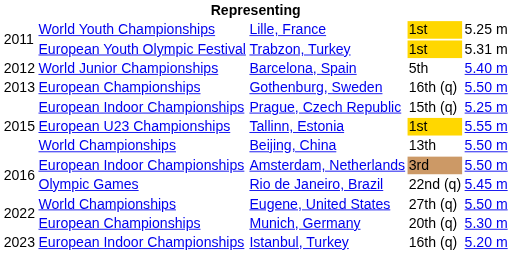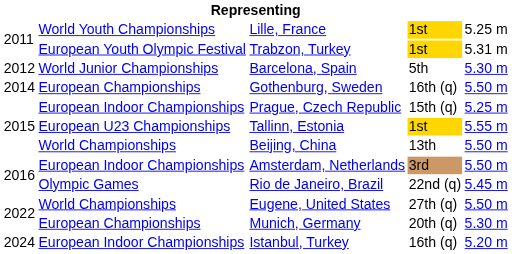 <table>
 <tr>
 <th colspan="6">Representing </th>
 </tr>
 <tr>
 <td rowspan=2>2011</td>
 <td><a href='#'>World Youth Championships</a></td>
 <td><a href='#'>Lille, France</a></td>
 <td bgcolor=gold>1st</td>
 <td>5.25 m</td>
 </tr>
 <tr>
 <td><a href='#'>European Youth Olympic Festival</a></td>
 <td><a href='#'>Trabzon, Turkey</a></td>
 <td bgcolor=gold>1st</td>
 <td>5.31 m</td>
 </tr>
 <tr>
 <td>2012</td>
 <td><a href='#'>World Junior Championships</a></td>
 <td><a href='#'>Barcelona, Spain</a></td>
 <td>5th</td>
-<td><a href='#'>5.40 m</a></td>
+<td><a href='#'>5.30 m</a></td>
 </tr>
 <tr>
-<td>2013</td>
+<td>2014</td>
 <td><a href='#'>European Championships</a></td>
 <td><a href='#'>Gothenburg, Sweden</a></td>
 <td>16th (q)</td>
 <td><a href='#'>5.50 m</a></td>
 </tr>
 <tr>
 <td rowspan=3>2015</td>
 <td><a href='#'>European Indoor Championships</a></td>
 <td><a href='#'>Prague, Czech Republic</a></td>
 <td>15th (q)</td>
 <td><a href='#'>5.25 m</a></td>
 </tr>
 <tr>
 <td><a href='#'>European U23 Championships</a></td>
 <td><a href='#'>Tallinn, Estonia</a></td>
 <td bgcolor=gold>1st</td>
 <td><a href='#'>5.55 m</a></td>
 </tr>
 <tr>
 <td><a href='#'>World Championships</a></td>
 <td><a href='#'>Beijing, China</a></td>
 <td>13th</td>
 <td><a href='#'>5.50 m</a></td>
 </tr>
 <tr>
 <td rowspan=2>2016</td>
 <td><a href='#'>European Indoor Championships</a></td>
 <td><a href='#'>Amsterdam, Netherlands</a></td>
 <td bgcolor=cc9966>3rd</td>
 <td><a href='#'>5.50 m</a></td>
 </tr>
 <tr>
 <td><a href='#'>Olympic Games</a></td>
 <td><a href='#'>Rio de Janeiro, Brazil</a></td>
 <td>22nd (q)</td>
 <td><a href='#'>5.45 m</a></td>
 </tr>
 <tr>
 <td rowspan=2>2022</td>
 <td><a href='#'>World Championships</a></td>
 <td><a href='#'>Eugene, United States</a></td>
 <td>27th (q)</td>
 <td><a href='#'>5.50 m</a></td>
 </tr>
 <tr>
 <td><a href='#'>European Championships</a></td>
 <td><a href='#'>Munich, Germany</a></td>
 <td>20th (q)</td>
 <td><a href='#'>5.30 m</a></td>
 </tr>
 <tr>
-<td>2023</td>
+<td>2024</td>
 <td><a href='#'>European Indoor Championships</a></td>
 <td><a href='#'>Istanbul, Turkey</a></td>
 <td>16th (q)</td>
 <td><a href='#'>5.20 m</a></td>
 </tr>
 </table>
